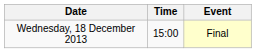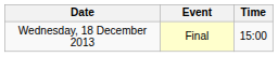 <table class = "wikitable" style="text-align:center;">
 <tr>
 <th width=220>Date</th>
+<th width=100>Event</th>
 <th width=50>Time</th>
-<th width=100>Event</th>
 </tr>
 <tr>
 <td>Wednesday, 18 December 2013</td>
+<td bgcolor=ffffcc>Final</td>
 <td>15:00</td>
-<td bgcolor=ffffcc>Final</td>
 </tr>
 </table>
